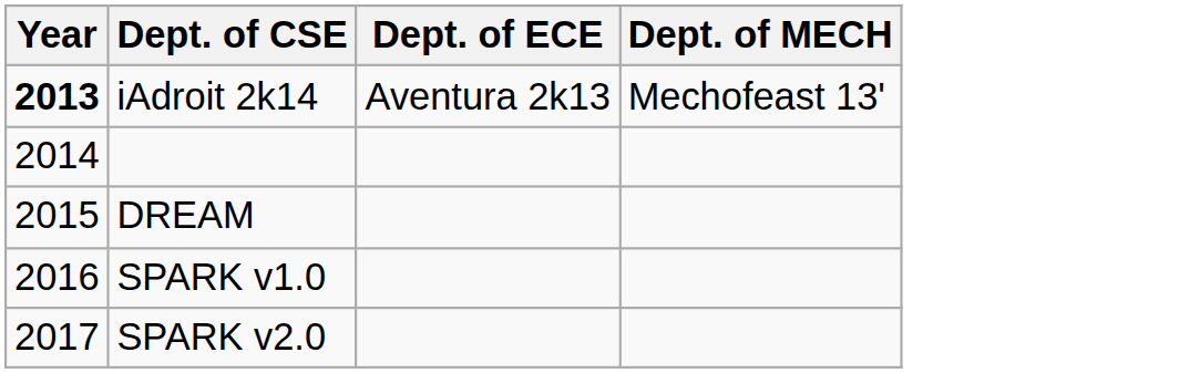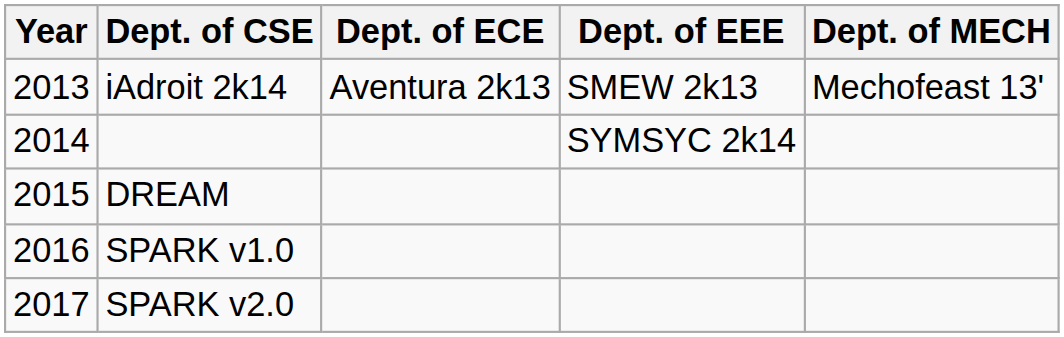 <table class="wikitable">
 <tr>
 <th>Year</th>
 <th>Dept. of CSE</th>
 <th>Dept. of ECE</th>
+<th>Dept. of EEE</th>
 <th>Dept. of MECH</th>
 </tr>
 <tr>
-<td><strong>2013</strong></td>
+<td>2013</td>
 <td>iAdroit 2k14</td>
 <td>Aventura 2k13</td>
+<td>SMEW 2k13 </td>
 <td>Mechofeast 13'</td>
 </tr>
 <tr>
 <td>2014</td>
 <td></td>
 <td></td>
+<td>SYMSYC 2k14</td>
 <td></td>
 </tr>
 <tr>
 <td>2015</td>
 <td>DREAM</td>
+<td></td>
 <td></td>
 <td></td>
 </tr>
 <tr>
 <td>2016</td>
 <td>SPARK v1.0</td>
 <td></td>
 <td></td>
+<td></td>
 </tr>
 <tr>
 <td>2017</td>
 <td>SPARK v2.0</td>
 <td></td>
 <td></td>
+<td></td>
 </tr>
 </table>
